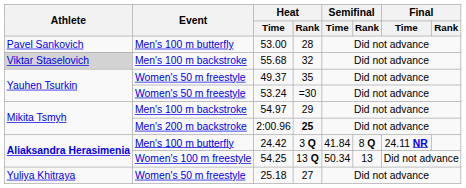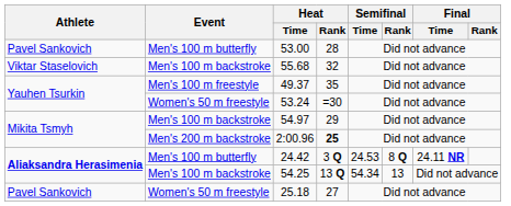 <table class=wikitable style="font-size:90%">
 <tr>
 <th rowspan="2">Athlete</th>
 <th rowspan="2">Event</th>
 <th colspan="2">Heat</th>
 <th colspan="2">Semifinal</th>
 <th colspan="2">Final</th>
 </tr>
 <tr style="font-size:95%">
 <th>Time</th>
 <th>Rank</th>
 <th>Time</th>
 <th>Rank</th>
 <th>Time</th>
 <th>Rank</th>
 </tr>
 <tr align=center>
 <td align=left><a href='#'>Pavel Sankovich</a></td>
 <td align=left><a href='#'>Men's 100 m butterfly</a></td>
 <td>53.00</td>
 <td>28</td>
 <td colspan=4>Did not advance</td>
 </tr>
 <tr align=center>
-<td align=left style="background: lightgrey;"><a href='#'>Viktar Staselovich</a></td>
+<td align=left><a href='#'>Viktar Staselovich</a></td>
 <td align=left><a href='#'>Men's 100 m backstroke</a></td>
 <td>55.68</td>
 <td>32</td>
 <td colspan=4>Did not advance</td>
 </tr>
 <tr align=center>
 <td align=left rowspan=2><a href='#'>Yauhen Tsurkin</a></td>
-<td align=left><a href='#'>Women's 50 m freestyle</a></td>
+<td align=left><a href='#'>Men's 100 m freestyle</a></td>
 <td>49.37</td>
 <td>35</td>
 <td colspan=4>Did not advance</td>
 </tr>
 <tr align=center>
 <td align=left><a href='#'>Women's 50 m freestyle</a></td>
 <td>53.24</td>
 <td>=30</td>
 <td colspan=4>Did not advance</td>
 </tr>
 <tr align=center>
 <td align=left rowspan=2><a href='#'>Mikita Tsmyh</a></td>
 <td align=left><a href='#'>Men's 100 m backstroke</a></td>
 <td>54.97</td>
 <td>29</td>
 <td colspan=4>Did not advance</td>
 </tr>
 <tr align=center>
 <td align=left><a href='#'>Men's 200 m backstroke</a></td>
 <td>2:00.96</td>
 <td><strong>25</strong></td>
 <td colspan=4>Did not advance</td>
 </tr>
 <tr align=center>
 <td align=left rowspan=2><strong><a href='#'>Aliaksandra Herasimenia</a></strong></td>
 <td align=left><a href='#'>Men's 100 m butterfly</a></td>
 <td>24.42</td>
 <td>3 <strong>Q</strong></td>
-<td>41.84</td>
+<td>24.53</td>
 <td>8 <strong>Q</strong></td>
 <td>24.11 <strong><a href='#'>NR</a></strong></td>
 <td></td>
 </tr>
 <tr align=center>
-<td align=left><a href='#'>Women's 100 m freestyle</a></td>
+<td align=left><a href='#'>Men's 100 m backstroke</a></td>
 <td>54.25</td>
 <td>13 <strong>Q</strong></td>
-<td>50.34</td>
+<td>54.34</td>
 <td>13</td>
 <td colspan=2>Did not advance</td>
 </tr>
 <tr align=center>
-<td align=left><a href='#'>Yuliya Khitraya</a></td>
+<td align=left><a href='#'>Pavel Sankovich</a></td>
 <td align=left><a href='#'>Women's 50 m freestyle</a></td>
 <td>25.18</td>
 <td>27</td>
 <td colspan=4>Did not advance</td>
 </tr>
 </table>
